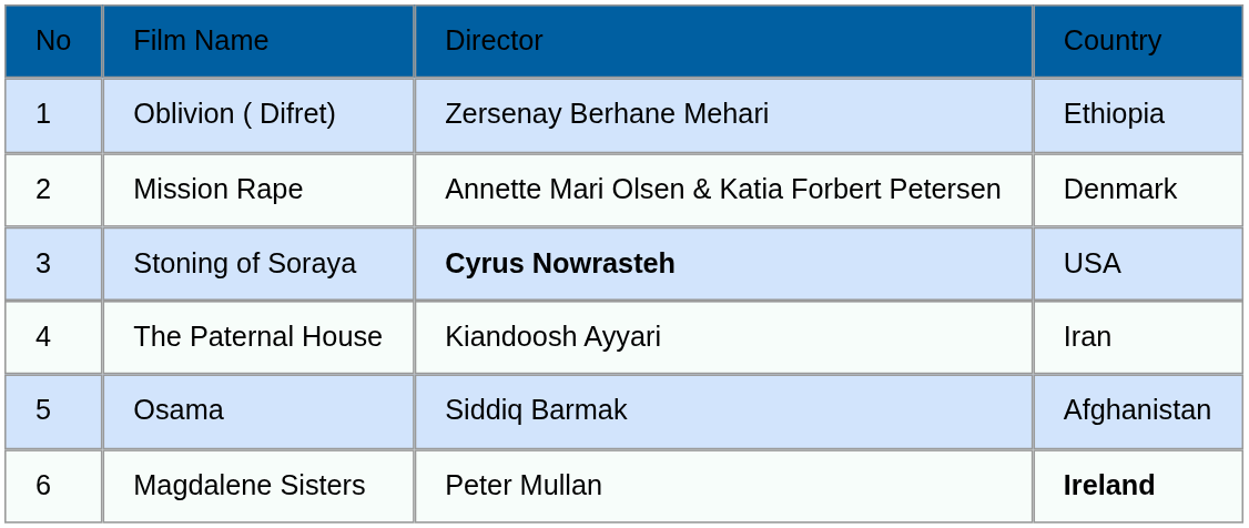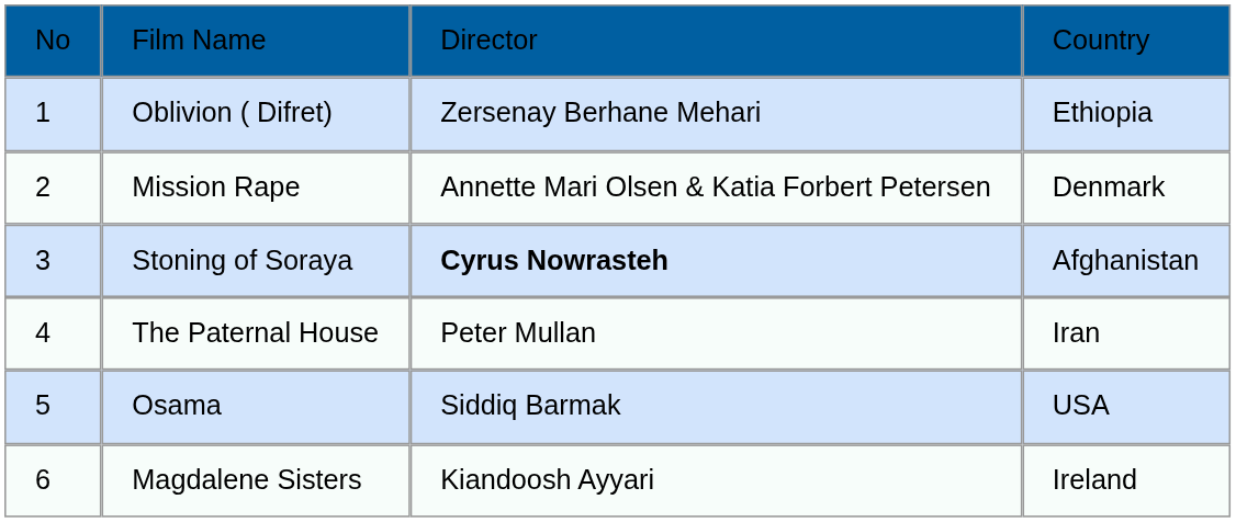 <table style="border-spacing:0;">
 <tr>
 <td style="background-color:#005fa1;border:0.05pt solid #999999;padding-top:0.116in;padding-bottom:0.116in;padding-left:0.1743in;padding-right:0.1743in;"><div>No</div></td>
 <td style="background-color:#005fa1;border:0.05pt solid #999999;padding-top:0.116in;padding-bottom:0.116in;padding-left:0.1743in;padding-right:0.1743in;">Film Name</td>
 <td style="background-color:#005fa1;border:0.05pt solid #999999;padding-top:0.116in;padding-bottom:0.116in;padding-left:0.1743in;padding-right:0.1743in;">Director</td>
 <td style="background-color:#005fa1;border:0.05pt solid #999999;padding-top:0.116in;padding-bottom:0.116in;padding-left:0.1743in;padding-right:0.1743in;">Country</td>
 </tr>
 <tr>
 <td style="background-color:#d2e4fc;border:0.05pt solid #999999;padding-top:0.116in;padding-bottom:0.116in;padding-left:0.1743in;padding-right:0.1743in;"><div>1</div></td>
 <td style="background-color:#d2e4fc;border:0.05pt solid #999999;padding-top:0.116in;padding-bottom:0.116in;padding-left:0.1743in;padding-right:0.1743in;">Oblivion ( Difret)</td>
 <td style="background-color:#d2e4fc;border:0.05pt solid #999999;padding-top:0.116in;padding-bottom:0.116in;padding-left:0.1743in;padding-right:0.1743in;">Zersenay Berhane Mehari</td>
 <td style="background-color:#d2e4fc;border:0.05pt solid #999999;padding-top:0.116in;padding-bottom:0.116in;padding-left:0.1743in;padding-right:0.1743in;">Ethiopia</td>
 </tr>
 <tr>
 <td style="background-color:#f7fdfa;border:0.05pt solid #999999;padding-top:0.116in;padding-bottom:0.116in;padding-left:0.1743in;padding-right:0.1743in;"><div>2</div></td>
 <td style="background-color:#f7fdfa;border:0.05pt solid #999999;padding-top:0.116in;padding-bottom:0.116in;padding-left:0.1743in;padding-right:0.1743in;">Mission Rape</td>
 <td style="background-color:#f7fdfa;border:0.05pt solid #999999;padding-top:0.116in;padding-bottom:0.116in;padding-left:0.1743in;padding-right:0.1743in;">Annette Mari Olsen & Katia Forbert Petersen</td>
 <td style="background-color:#f7fdfa;border:0.05pt solid #999999;padding-top:0.116in;padding-bottom:0.116in;padding-left:0.1743in;padding-right:0.1743in;">Denmark</td>
 </tr>
 <tr>
 <td style="background-color:#d2e4fc;border:0.05pt solid #999999;padding-top:0.116in;padding-bottom:0.116in;padding-left:0.1743in;padding-right:0.1743in;"><div>3</div></td>
 <td style="background-color:#d2e4fc;border:0.05pt solid #999999;padding-top:0.116in;padding-bottom:0.116in;padding-left:0.1743in;padding-right:0.1743in;">Stoning of Soraya</td>
 <td style="background-color:#d2e4fc;border:0.05pt solid #999999;padding-top:0.116in;padding-bottom:0.116in;padding-left:0.1743in;padding-right:0.1743in;"><strong>Cyrus Nowrasteh</strong></td>
-<td style="background-color:#d2e4fc;border:0.05pt solid #999999;padding-top:0.116in;padding-bottom:0.116in;padding-left:0.1743in;padding-right:0.1743in;">USA</td>
+<td style="background-color:#d2e4fc;border:0.05pt solid #999999;padding-top:0.116in;padding-bottom:0.116in;padding-left:0.1743in;padding-right:0.1743in;">Afghanistan</td>
 </tr>
 <tr>
 <td style="background-color:#f7fdfa;border:0.05pt solid #999999;padding-top:0.116in;padding-bottom:0.116in;padding-left:0.1743in;padding-right:0.1743in;"><div>4</div></td>
 <td style="background-color:#f7fdfa;border:0.05pt solid #999999;padding-top:0.116in;padding-bottom:0.116in;padding-left:0.1743in;padding-right:0.1743in;">The Paternal House</td>
-<td style="background-color:#f7fdfa;border:0.05pt solid #999999;padding-top:0.116in;padding-bottom:0.116in;padding-left:0.1743in;padding-right:0.1743in;">Kiandoosh Ayyari</td>
+<td style="background-color:#f7fdfa;border:0.05pt solid #999999;padding-top:0.116in;padding-bottom:0.116in;padding-left:0.1743in;padding-right:0.1743in;">Peter Mullan</td>
 <td style="background-color:#f7fdfa;border:0.05pt solid #999999;padding-top:0.116in;padding-bottom:0.116in;padding-left:0.1743in;padding-right:0.1743in;">Iran</td>
 </tr>
 <tr>
 <td style="background-color:#d2e4fc;border:0.05pt solid #999999;padding-top:0.116in;padding-bottom:0.116in;padding-left:0.1743in;padding-right:0.1743in;"><div>5</div></td>
 <td style="background-color:#d2e4fc;border:0.05pt solid #999999;padding-top:0.116in;padding-bottom:0.116in;padding-left:0.1743in;padding-right:0.1743in;">Osama</td>
 <td style="background-color:#d2e4fc;border:0.05pt solid #999999;padding-top:0.116in;padding-bottom:0.116in;padding-left:0.1743in;padding-right:0.1743in;">Siddiq Barmak</td>
-<td style="background-color:#d2e4fc;border:0.05pt solid #999999;padding-top:0.116in;padding-bottom:0.116in;padding-left:0.1743in;padding-right:0.1743in;">Afghanistan</td>
+<td style="background-color:#d2e4fc;border:0.05pt solid #999999;padding-top:0.116in;padding-bottom:0.116in;padding-left:0.1743in;padding-right:0.1743in;">USA</td>
 </tr>
 <tr>
 <td style="background-color:#f7fdfa;border:0.05pt solid #999999;padding-top:0.116in;padding-bottom:0.116in;padding-left:0.1743in;padding-right:0.1743in;"><div>6</div></td>
 <td style="background-color:#f7fdfa;border:0.05pt solid #999999;padding-top:0.116in;padding-bottom:0.116in;padding-left:0.1743in;padding-right:0.1743in;">Magdalene Sisters</td>
-<td style="background-color:#f7fdfa;border:0.05pt solid #999999;padding-top:0.116in;padding-bottom:0.116in;padding-left:0.1743in;padding-right:0.1743in;">Peter Mullan</td>
-<td style="background-color:#f7fdfa;border:0.05pt solid #999999;padding-top:0.116in;padding-bottom:0.116in;padding-left:0.1743in;padding-right:0.1743in;"><strong>Ireland</strong></td>
+<td style="background-color:#f7fdfa;border:0.05pt solid #999999;padding-top:0.116in;padding-bottom:0.116in;padding-left:0.1743in;padding-right:0.1743in;">Kiandoosh Ayyari</td>
+<td style="background-color:#f7fdfa;border:0.05pt solid #999999;padding-top:0.116in;padding-bottom:0.116in;padding-left:0.1743in;padding-right:0.1743in;">Ireland</td>
 </tr>
 </table>
